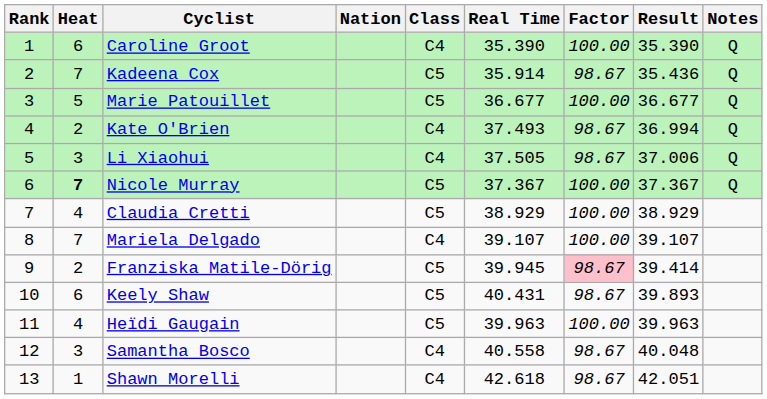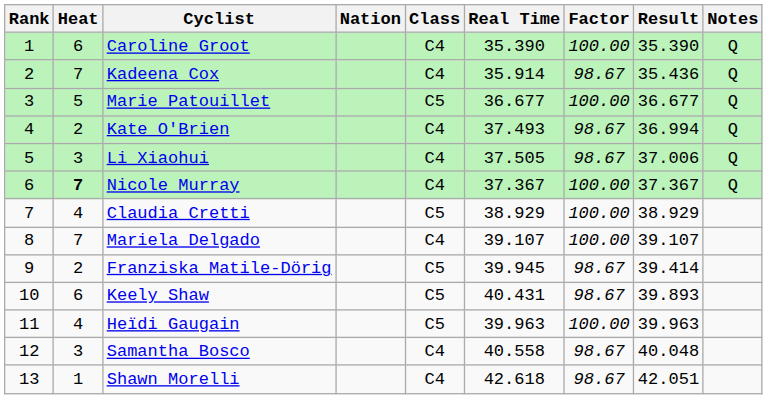 <table class="wikitable sortable" style="text-align:center;">
 <tr>
 <th>Rank</th>
 <th>Heat</th>
 <th>Cyclist</th>
 <th>Nation</th>
 <th>Class</th>
 <th>Real Time</th>
 <th>Factor</th>
 <th>Result</th>
 <th>Notes</th>
 </tr>
 <tr bgcolor=bbf3bb>
 <td>1</td>
 <td>6</td>
 <td align=left><a href='#'>Caroline Groot</a></td>
 <td align=left></td>
 <td>C4</td>
 <td>35.390 </td>
 <td><em>100.00</em></td>
 <td>35.390</td>
 <td>Q</td>
 </tr>
 <tr bgcolor=bbf3bb>
 <td>2</td>
 <td>7</td>
 <td align=left><a href='#'>Kadeena Cox</a></td>
 <td align=left></td>
-<td>C5</td>
+<td>C4</td>
 <td>35.914</td>
 <td><em>98.67</em></td>
 <td>35.436</td>
 <td>Q</td>
 </tr>
 <tr bgcolor=bbf3bb>
 <td>3</td>
 <td>5</td>
 <td align=left><a href='#'>Marie Patouillet</a></td>
 <td align=left></td>
 <td>C5</td>
 <td>36.677</td>
 <td><em>100.00</em></td>
 <td>36.677</td>
 <td>Q</td>
 </tr>
 <tr bgcolor=bbf3bb>
 <td>4</td>
 <td>2</td>
 <td align=left><a href='#'>Kate O'Brien</a></td>
 <td align=left></td>
 <td>C4</td>
 <td>37.493</td>
 <td><em>98.67</em></td>
 <td>36.994</td>
 <td>Q</td>
 </tr>
 <tr bgcolor=bbf3bb>
 <td>5</td>
 <td>3</td>
 <td align=left><a href='#'>Li Xiaohui</a></td>
 <td align=left></td>
 <td>C4</td>
 <td>37.505</td>
 <td><em>98.67</em></td>
 <td>37.006</td>
 <td>Q</td>
 </tr>
 <tr bgcolor=bbf3bb>
 <td>6</td>
 <td><strong>7</strong></td>
 <td align=left><a href='#'>Nicole Murray</a></td>
 <td align=left></td>
-<td>C5</td>
+<td>C4</td>
 <td>37.367</td>
 <td><em>100.00</em></td>
 <td>37.367</td>
 <td>Q</td>
 </tr>
 <tr>
 <td>7</td>
 <td>4</td>
 <td align=left><a href='#'>Claudia Cretti</a></td>
 <td align=left></td>
 <td>C5</td>
 <td>38.929</td>
 <td><em>100.00</em></td>
 <td>38.929</td>
 <td></td>
 </tr>
 <tr>
 <td>8</td>
 <td>7</td>
 <td align=left><a href='#'>Mariela Delgado</a></td>
 <td align=left></td>
 <td>C4</td>
 <td>39.107</td>
 <td><em>100.00</em></td>
 <td>39.107</td>
 <td></td>
 </tr>
 <tr>
 <td>9</td>
 <td>2</td>
 <td align=left><a href='#'>Franziska Matile-Dörig</a></td>
 <td align=left></td>
 <td>C5</td>
 <td>39.945</td>
-<td style="background: pink;"><em>98.67</em></td>
+<td><em>98.67</em></td>
 <td>39.414</td>
 <td></td>
 </tr>
 <tr>
 <td>10</td>
 <td>6</td>
 <td align=left><a href='#'>Keely Shaw</a></td>
 <td align=left></td>
 <td>C5</td>
 <td>40.431</td>
 <td><em>98.67</em></td>
 <td>39.893</td>
 <td></td>
 </tr>
 <tr>
 <td>11</td>
 <td>4</td>
 <td align=left><a href='#'>Heïdi Gaugain</a></td>
 <td align=left></td>
 <td>C5</td>
 <td>39.963</td>
 <td><em>100.00</em></td>
 <td>39.963</td>
 <td></td>
 </tr>
 <tr>
 <td>12</td>
 <td>3</td>
 <td align=left><a href='#'>Samantha Bosco</a></td>
 <td align=left></td>
 <td>C4</td>
 <td>40.558</td>
 <td><em>98.67</em></td>
 <td>40.048</td>
 <td></td>
 </tr>
 <tr>
 <td>13</td>
 <td>1</td>
 <td align=left><a href='#'>Shawn Morelli</a></td>
 <td align=left></td>
 <td>C4</td>
 <td>42.618</td>
 <td><em>98.67</em></td>
 <td>42.051</td>
 <td></td>
 </tr>
 </table>
